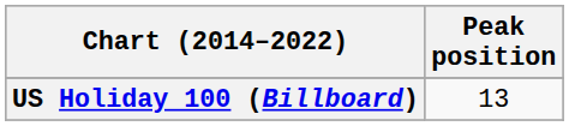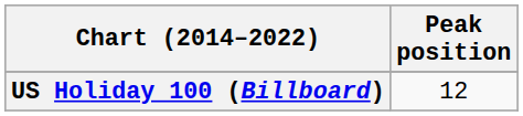 <table class="wikitable sortable plainrowheaders" style="text-align:center">
 <tr>
 <th scope="col">Chart (2014–2022)</th>
 <th scope="col">Peak<br>position</th>
 </tr>
 <tr>
 </tr>
 <tr>
 </tr>
 <tr>
 <th scope="row">US <a href='#'>Holiday 100</a> (<em><a href='#'>Billboard</a></em>)</th>
-<td>13</td>
+<td>12</td>
 </tr>
 </table>
